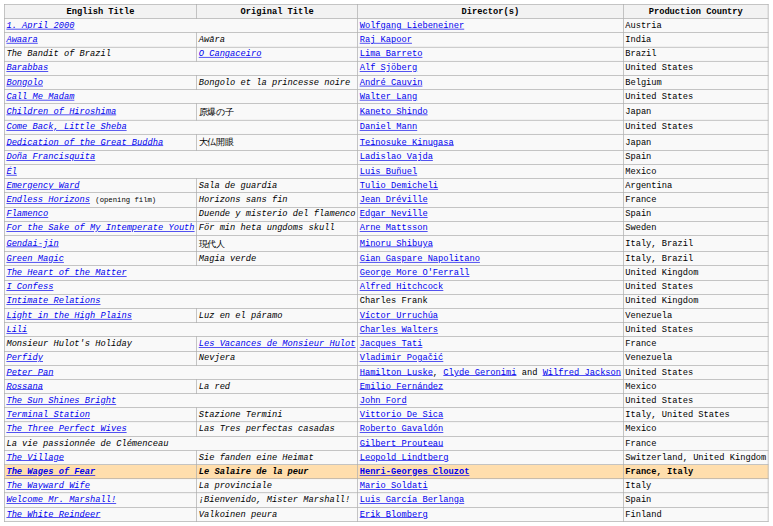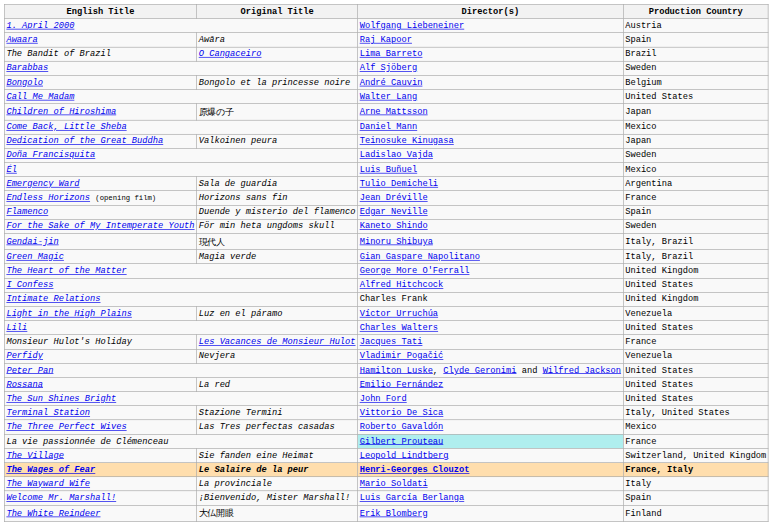 <table class="wikitable">
 <tr>
 <th>English Title</th>
 <th>Original Title</th>
 <th>Director(s)</th>
 <th>Production Country</th>
 </tr>
 <tr>
 <td colspan="2"><em><a href='#'>1. April 2000</a></em></td>
 <td><a href='#'>Wolfgang Liebeneiner</a></td>
 <td>Austria</td>
 </tr>
 <tr>
 <td><em><a href='#'>Awaara</a></em></td>
 <td><em>Awāra</em></td>
 <td><a href='#'>Raj Kapoor</a></td>
-<td>India</td>
+<td>Spain</td>
 </tr>
 <tr>
 <td><em>The Bandit of Brazil</em></td>
 <td><em><a href='#'>O Cangaceiro</a></em></td>
 <td><a href='#'>Lima Barreto</a></td>
 <td>Brazil</td>
 </tr>
 <tr>
 <td colspan="2"><em><a href='#'>Barabbas</a></em></td>
 <td><a href='#'>Alf Sjöberg</a></td>
-<td>United States</td>
+<td>Sweden</td>
 </tr>
 <tr>
 <td><em><a href='#'>Bongolo</a></em></td>
 <td><em>Bongolo</em> <em>et la princesse noire</em></td>
 <td><a href='#'>André Cauvin</a></td>
 <td>Belgium</td>
 </tr>
 <tr>
 <td colspan="2"><em><a href='#'>Call Me Madam</a></em></td>
 <td><a href='#'>Walter Lang</a></td>
 <td>United States</td>
 </tr>
 <tr>
 <td><em><a href='#'>Children of Hiroshima</a></em></td>
 <td>原爆の子</td>
-<td><a href='#'>Kaneto Shindo</a></td>
+<td><a href='#'>Arne Mattsson</a></td>
 <td>Japan</td>
 </tr>
 <tr>
 <td colspan="2"><em><a href='#'>Come Back, Little Sheba</a></em></td>
 <td><a href='#'>Daniel Mann</a></td>
-<td>United States</td>
+<td>Mexico</td>
 </tr>
 <tr>
 <td><em><a href='#'>Dedication of the Great Buddha</a></em></td>
-<td>大仏開眼</td>
+<td><em>Valkoinen peura</em></td>
 <td><a href='#'>Teinosuke Kinugasa</a></td>
 <td>Japan</td>
 </tr>
 <tr>
 <td colspan="2"><em><a href='#'>Doña Francisquita</a></em></td>
 <td><a href='#'>Ladislao Vajda</a></td>
-<td>Spain</td>
+<td>Sweden</td>
 </tr>
 <tr>
 <td colspan="2"><em><a href='#'>Él</a></em></td>
 <td><a href='#'>Luis Buñuel</a></td>
 <td>Mexico</td>
 </tr>
 <tr>
 <td><em><a href='#'>Emergency Ward</a></em></td>
 <td><em>Sala de guardia</em></td>
 <td><a href='#'>Tulio Demicheli</a></td>
 <td>Argentina</td>
 </tr>
 <tr>
 <td><em><a href='#'>Endless Horizons</a></em> <small>(opening film)</small></td>
 <td><em>Horizons sans fin</em></td>
 <td><a href='#'>Jean Dréville</a></td>
 <td>France</td>
 </tr>
 <tr>
 <td><em><a href='#'>Flamenco</a></em></td>
 <td><em>Duende y misterio del flamenco</em></td>
 <td><a href='#'>Edgar Neville</a></td>
 <td>Spain</td>
 </tr>
 <tr>
 <td><em><a href='#'>For the Sake of My Intemperate Youth</a></em></td>
 <td><em>För min heta ungdoms skull</em></td>
-<td><a href='#'>Arne Mattsson</a></td>
+<td><a href='#'>Kaneto Shindo</a></td>
 <td>Sweden</td>
 </tr>
 <tr>
 <td><em><a href='#'>Gendai-jin</a></em></td>
 <td>現代人</td>
 <td><a href='#'>Minoru Shibuya</a></td>
 <td>Italy, Brazil</td>
 </tr>
 <tr>
 <td><em><a href='#'>Green Magic</a></em></td>
 <td><em>Magia verde</em></td>
 <td><a href='#'>Gian Gaspare Napolitano</a></td>
 <td>Italy, Brazil</td>
 </tr>
 <tr>
 <td colspan="2"><em><a href='#'>The Heart of the Matter</a></em></td>
 <td><a href='#'>George More O'Ferrall</a></td>
 <td>United Kingdom</td>
 </tr>
 <tr>
 <td colspan="2"><em><a href='#'>I Confess</a></em></td>
 <td><a href='#'>Alfred Hitchcock</a></td>
 <td>United States</td>
 </tr>
 <tr>
 <td colspan="2"><em><a href='#'>Intimate Relations</a></em></td>
 <td>Charles Frank</td>
 <td>United Kingdom</td>
 </tr>
 <tr>
 <td><em><a href='#'>Light in the High Plains</a></em></td>
 <td><em>Luz en el páramo</em></td>
 <td><a href='#'>Víctor Urruchúa</a></td>
 <td>Venezuela</td>
 </tr>
 <tr>
 <td colspan="2"><em><a href='#'>Lili</a></em></td>
 <td><a href='#'>Charles Walters</a></td>
 <td>United States</td>
 </tr>
 <tr>
 <td><em>Monsieur Hulot's Holiday</em></td>
 <td><em><a href='#'>Les Vacances de Monsieur Hulot</a></em></td>
 <td><a href='#'>Jacques Tati</a></td>
 <td>France</td>
 </tr>
 <tr>
 <td><em><a href='#'>Perfidy</a></em></td>
 <td><em>Nevjera</em></td>
 <td><a href='#'>Vladimir Pogačić</a></td>
 <td>Venezuela</td>
 </tr>
 <tr>
 <td colspan="2"><em><a href='#'>Peter Pan</a></em></td>
 <td><a href='#'>Hamilton Luske</a>, <a href='#'>Clyde Geronimi</a> and <a href='#'>Wilfred Jackson</a></td>
 <td>United States</td>
 </tr>
 <tr>
 <td><em><a href='#'>Rossana</a></em></td>
 <td><em>La red</em></td>
 <td><a href='#'>Emilio Fernández</a></td>
-<td>Mexico</td>
+<td>United States</td>
 </tr>
 <tr>
 <td colspan="2"><em><a href='#'>The Sun Shines Bright</a></em></td>
 <td><a href='#'>John Ford</a></td>
 <td>United States</td>
 </tr>
 <tr>
 <td><em><a href='#'>Terminal Station</a></em></td>
 <td><em>Stazione Termini</em></td>
 <td><a href='#'>Vittorio De Sica</a></td>
 <td>Italy, United States</td>
 </tr>
 <tr>
 <td><em><a href='#'>The Three Perfect Wives</a></em></td>
 <td><em>Las Tres perfectas casadas</em></td>
 <td><a href='#'>Roberto Gavaldón</a></td>
 <td>Mexico</td>
 </tr>
 <tr>
 <td colspan="2"><em>La vie passionnée de Clémenceau</em></td>
-<td><a href='#'>Gilbert Prouteau</a></td>
+<td style="background: paleturquoise;"><a href='#'>Gilbert Prouteau</a></td>
 <td>France</td>
 </tr>
 <tr>
 <td><em><a href='#'>The Village</a></em></td>
 <td><em>Sie fanden eine Heimat</em></td>
 <td><a href='#'>Leopold Lindtberg</a></td>
 <td>Switzerland, United Kingdom</td>
 </tr>
 <tr style="background:#FFDEAD;">
 <td><strong><em><a href='#'>The Wages of Fear</a></em></strong></td>
 <td><strong><em>Le Salaire de la peur</em></strong></td>
 <td><strong><a href='#'>Henri-Georges Clouzot</a></strong></td>
 <td><strong>France, Italy</strong></td>
 </tr>
 <tr>
 <td><em><a href='#'>The Wayward Wife</a></em></td>
 <td><em>La provinciale</em></td>
 <td><a href='#'>Mario Soldati</a></td>
 <td>Italy</td>
 </tr>
 <tr>
 <td><em><a href='#'>Welcome Mr. Marshall!</a></em></td>
 <td><em>¡Bienvenido, Mister Marshall!</em></td>
 <td><a href='#'>Luis García Berlanga</a></td>
 <td>Spain</td>
 </tr>
 <tr>
 <td><em><a href='#'>The White Reindeer</a></em></td>
-<td><em>Valkoinen peura</em></td>
+<td>大仏開眼</td>
 <td><a href='#'>Erik Blomberg</a></td>
 <td>Finland</td>
 </tr>
 </table>
